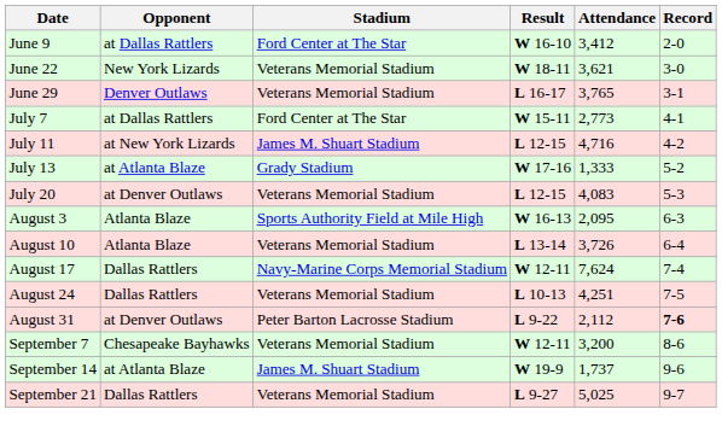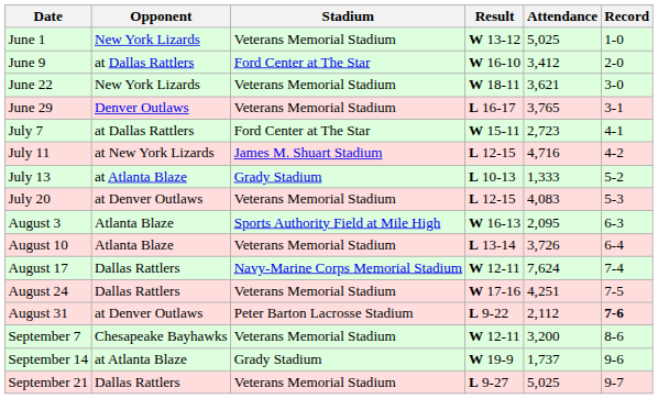 <table class="wikitable" text-align:center;>
 <tr>
 <th>Date</th>
 <th>Opponent</th>
 <th>Stadium</th>
 <th>Result</th>
 <th>Attendance</th>
 <th>Record</th>
+</tr>
+<tr bgcolor=DDFFDD>
+<td>June 1</td>
+<td><a href='#'>New York Lizards</a></td>
+<td>Veterans Memorial Stadium</td>
+<td><strong>W</strong> 13-12</td>
+<td>5,025</td>
+<td>1-0</td>
 </tr>
 <tr bgcolor=DDFFDD>
 <td>June 9</td>
 <td>at <a href='#'>Dallas Rattlers</a></td>
 <td><a href='#'>Ford Center at The Star</a></td>
 <td><strong>W</strong> 16-10</td>
 <td>3,412</td>
 <td>2-0</td>
 </tr>
 <tr bgcolor=DDFFDD>
 <td>June 22</td>
 <td>New York Lizards</td>
 <td>Veterans Memorial Stadium</td>
 <td><strong>W</strong> 18-11</td>
 <td>3,621</td>
 <td>3-0</td>
 </tr>
 <tr bgcolor=FFDDDD>
 <td>June 29</td>
 <td><a href='#'>Denver Outlaws</a></td>
 <td>Veterans Memorial Stadium</td>
 <td><strong>L</strong> 16-17</td>
 <td>3,765</td>
 <td>3-1</td>
 </tr>
 <tr bgcolor=DDFFDD>
 <td>July 7</td>
 <td>at Dallas Rattlers</td>
 <td>Ford Center at The Star</td>
 <td><strong>W</strong> 15-11</td>
-<td>2,773</td>
+<td>2,723</td>
 <td>4-1</td>
 </tr>
 <tr bgcolor=FFDDDD>
 <td>July 11</td>
 <td>at New York Lizards</td>
 <td><a href='#'>James M. Shuart Stadium</a></td>
 <td><strong>L</strong> 12-15</td>
 <td>4,716</td>
 <td>4-2</td>
 </tr>
 <tr bgcolor=DDFFDD>
 <td>July 13</td>
 <td>at <a href='#'>Atlanta Blaze</a></td>
 <td><a href='#'>Grady Stadium</a></td>
-<td><strong>W</strong> 17-16</td>
+<td><strong>L</strong> 10-13</td>
 <td>1,333</td>
 <td>5-2</td>
 </tr>
 <tr bgcolor=FFDDDD>
 <td>July 20</td>
 <td>at Denver Outlaws</td>
 <td>Veterans Memorial Stadium</td>
 <td><strong>L</strong> 12-15</td>
 <td>4,083</td>
 <td>5-3</td>
 </tr>
 <tr bgcolor=DDFFDD>
 <td>August 3</td>
 <td>Atlanta Blaze</td>
 <td><a href='#'>Sports Authority Field at Mile High</a></td>
 <td><strong>W</strong> 16-13</td>
 <td>2,095</td>
 <td>6-3</td>
 </tr>
 <tr bgcolor=FFDDDD>
 <td>August 10</td>
 <td>Atlanta Blaze</td>
 <td>Veterans Memorial Stadium</td>
 <td><strong>L</strong> 13-14</td>
 <td>3,726</td>
 <td>6-4</td>
 </tr>
 <tr bgcolor=DDFFDD>
 <td>August 17</td>
 <td>Dallas Rattlers</td>
 <td><a href='#'>Navy-Marine Corps Memorial Stadium</a></td>
 <td><strong>W</strong> 12-11 </td>
 <td>7,624</td>
 <td>7-4</td>
 </tr>
 <tr bgcolor=FFDDDD>
 <td>August 24</td>
 <td>Dallas Rattlers</td>
 <td>Veterans Memorial Stadium</td>
-<td><strong>L</strong> 10-13</td>
+<td><strong>W</strong> 17-16</td>
 <td>4,251</td>
 <td>7-5</td>
 </tr>
 <tr bgcolor=FFDDDD>
 <td>August 31</td>
 <td>at Denver Outlaws</td>
 <td>Peter Barton Lacrosse Stadium</td>
 <td><strong>L</strong> 9-22</td>
 <td>2,112</td>
 <td><strong>7-6</strong></td>
 </tr>
 <tr bgcolor=DDFFDD>
 <td>September 7</td>
 <td>Chesapeake Bayhawks</td>
 <td>Veterans Memorial Stadium</td>
 <td><strong>W</strong> 12-11</td>
 <td>3,200</td>
 <td>8-6</td>
 </tr>
 <tr bgcolor=DDFFDD>
 <td>September 14</td>
 <td>at Atlanta Blaze</td>
-<td><a href='#'>James M. Shuart Stadium</a></td>
+<td>Grady Stadium</td>
 <td><strong>W</strong> 19-9</td>
 <td>1,737</td>
 <td>9-6</td>
 </tr>
 <tr bgcolor=FFDDDD>
 <td>September 21</td>
 <td>Dallas Rattlers</td>
 <td>Veterans Memorial Stadium</td>
 <td><strong>L</strong>  9-27</td>
 <td>5,025</td>
 <td>9-7</td>
 </tr>
 </table>
